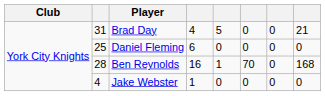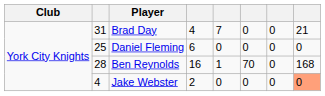 <table class="wikitable defaultcenter col2left">
 <tr>
 <th>Club</th>
 <th></th>
 <th>Player</th>
 <th style="width:2em;"></th>
 <th style="width:2em;"></th>
 <th style="width:2em;"></th>
 <th style="width:2em;"></th>
 <th style="width:2em;"></th>
 </tr>
 <tr>
 <td rowspan="4" style="text-align:left;"> <a href='#'>York City Knights</a></td>
 <td style="text-align:center;">31</td>
 <td style="text-align:left;"> <a href='#'>Brad Day</a></td>
 <td>4</td>
-<td>5</td>
+<td>7</td>
 <td>0</td>
 <td>0</td>
 <td>21</td>
 </tr>
 <tr>
 <td>25</td>
 <td> <a href='#'>Daniel Fleming</a></td>
 <td>6</td>
 <td>0</td>
 <td>0</td>
 <td>0</td>
 <td>0</td>
 </tr>
 <tr>
 <td>28</td>
 <td> <a href='#'>Ben Reynolds</a></td>
 <td>16</td>
 <td>1</td>
 <td>70</td>
 <td>0</td>
 <td>168</td>
 </tr>
 <tr>
 <td>4</td>
 <td> <a href='#'>Jake Webster</a></td>
-<td>1</td>
+<td>2</td>
 <td>0</td>
 <td>0</td>
 <td>0</td>
-<td>0</td>
+<td style="background: lightsalmon;">0</td>
 </tr>
 </table>
